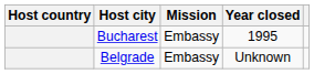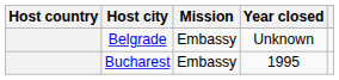 <table class="wikitable plainrowheaders" style="text-align:center;">
 <tr>
 <th scope="col">Host country</th>
 <th scope="col">Host city</th>
 <th scope="col">Mission</th>
 <th scope="col">Year closed</th>
 <th scope="col"></th>
 </tr>
 <tr>
 <th scope="row"></th>
+<td><a href='#'>Belgrade</a></td>
+<td>Embassy</td>
+<td>Unknown</td>
+<td></td>
+</tr>
+<tr>
+<th scope="row"></th>
 <td><a href='#'>Bucharest</a></td>
 <td>Embassy</td>
 <td>1995</td>
 <td></td>
 </tr>
-<tr>
-<th scope="row"></th>
-<td><a href='#'>Belgrade</a></td>
-<td>Embassy</td>
-<td>Unknown</td>
-<td></td>
-</tr>
 </table>
